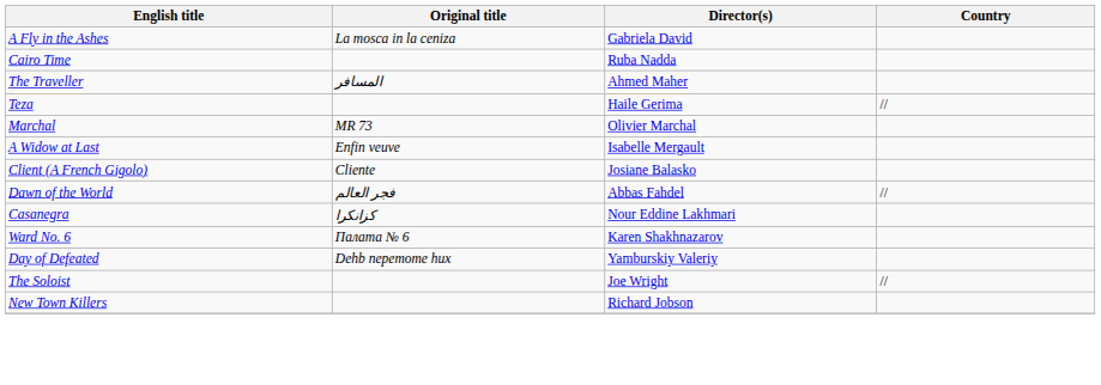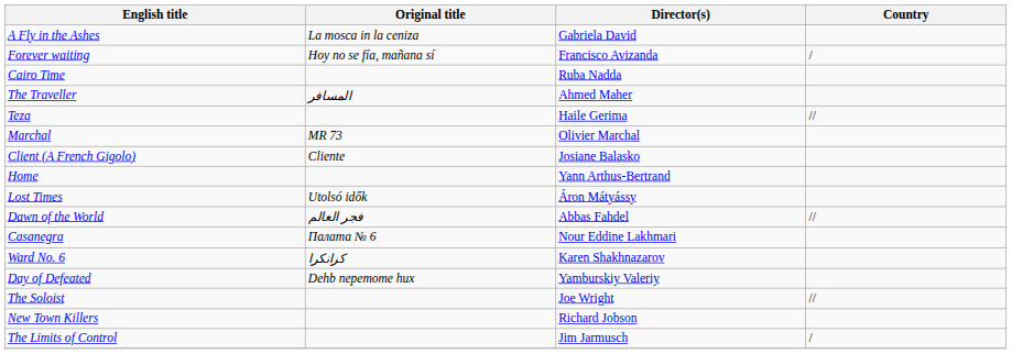 <table class="sortable wikitable" width=100% cellpadding="5">
 <tr>
 <th width="30%">English title</th>
 <th width="25%">Original title</th>
 <th width="25%">Director(s)</th>
 <th width="20%">Country</th>
 </tr>
 <tr>
 <td><em><a href='#'>A Fly in the Ashes</a></em></td>
 <td><em>La mosca in la ceniza</em></td>
 <td><a href='#'>Gabriela David</a></td>
 <td></td>
+</tr>
+<tr>
+<td><em><a href='#'>Forever waiting</a></em></td>
+<td><em>Hoy no se fía, mañana sí</em></td>
+<td><a href='#'>Francisco Avizanda</a></td>
+<td>/</td>
 </tr>
 <tr>
 <td><em><a href='#'>Cairo Time</a></em></td>
 <td></td>
 <td><a href='#'>Ruba Nadda</a></td>
 <td></td>
 </tr>
 <tr>
 <td><em><a href='#'>The Traveller</a></em></td>
 <td><em>المسافر</em></td>
 <td><a href='#'>Ahmed Maher</a></td>
 <td></td>
 </tr>
 <tr>
 <td><em><a href='#'>Teza</a></em></td>
 <td></td>
 <td><a href='#'>Haile Gerima</a></td>
 <td>//</td>
 </tr>
 <tr>
 <td><em><a href='#'>Marchal</a></em></td>
 <td><em>MR 73</em></td>
 <td><a href='#'>Olivier Marchal</a></td>
 <td></td>
 </tr>
 <tr>
-<td><em><a href='#'>A Widow at Last</a></em></td>
-<td><em>Enfin veuve</em></td>
-<td><a href='#'>Isabelle Mergault</a></td>
+<td><em><a href='#'>Client (A French Gigolo)</a></em></td>
+<td><em>Cliente</em></td>
+<td><a href='#'>Josiane Balasko</a></td>
 <td></td>
 </tr>
 <tr>
-<td><em><a href='#'>Client (A French Gigolo)</a></em></td>
-<td><em>Cliente</em></td>
-<td><a href='#'>Josiane Balasko</a></td>
+<td><em><a href='#'>Home</a></em></td>
+<td></td>
+<td><a href='#'>Yann Arthus-Bertrand</a></td>
+<td></td>
+</tr>
+<tr>
+<td><em><a href='#'>Lost Times</a></em></td>
+<td><em>Utolsó idők</em></td>
+<td><a href='#'>Áron Mátyássy</a></td>
 <td></td>
 </tr>
 <tr>
 <td><em><a href='#'>Dawn of the World</a></em></td>
 <td><em>فجر العالم</em></td>
 <td><a href='#'>Abbas Fahdel</a></td>
 <td>//</td>
 </tr>
 <tr>
 <td><em><a href='#'>Casanegra</a></em></td>
-<td><em>كزانكرا</em></td>
+<td><em>Палата № 6</em></td>
 <td><a href='#'>Nour Eddine Lakhmari</a></td>
 <td></td>
 </tr>
 <tr>
 <td><em><a href='#'>Ward No. 6</a></em></td>
-<td><em>Палата № 6</em></td>
+<td><em>كزانكرا</em></td>
 <td><a href='#'>Karen Shakhnazarov</a></td>
 <td></td>
 </tr>
 <tr>
 <td><em><a href='#'>Day of Defeated</a></em></td>
 <td><em>Dehb nepemome hux</em></td>
 <td><a href='#'>Yamburskiy Valeriy</a></td>
 <td></td>
 </tr>
 <tr>
 <td><em><a href='#'>The Soloist</a></em></td>
 <td></td>
 <td><a href='#'>Joe Wright</a></td>
 <td>//</td>
 </tr>
 <tr>
 <td><em><a href='#'>New Town Killers</a></em></td>
 <td></td>
 <td><a href='#'>Richard Jobson</a></td>
 <td></td>
 </tr>
 <tr>
+<td><em><a href='#'>The Limits of Control</a></em></td>
+<td></td>
+<td><a href='#'>Jim Jarmusch</a></td>
+<td>/</td>
+</tr>
+<tr>
 </tr>
 </table>
